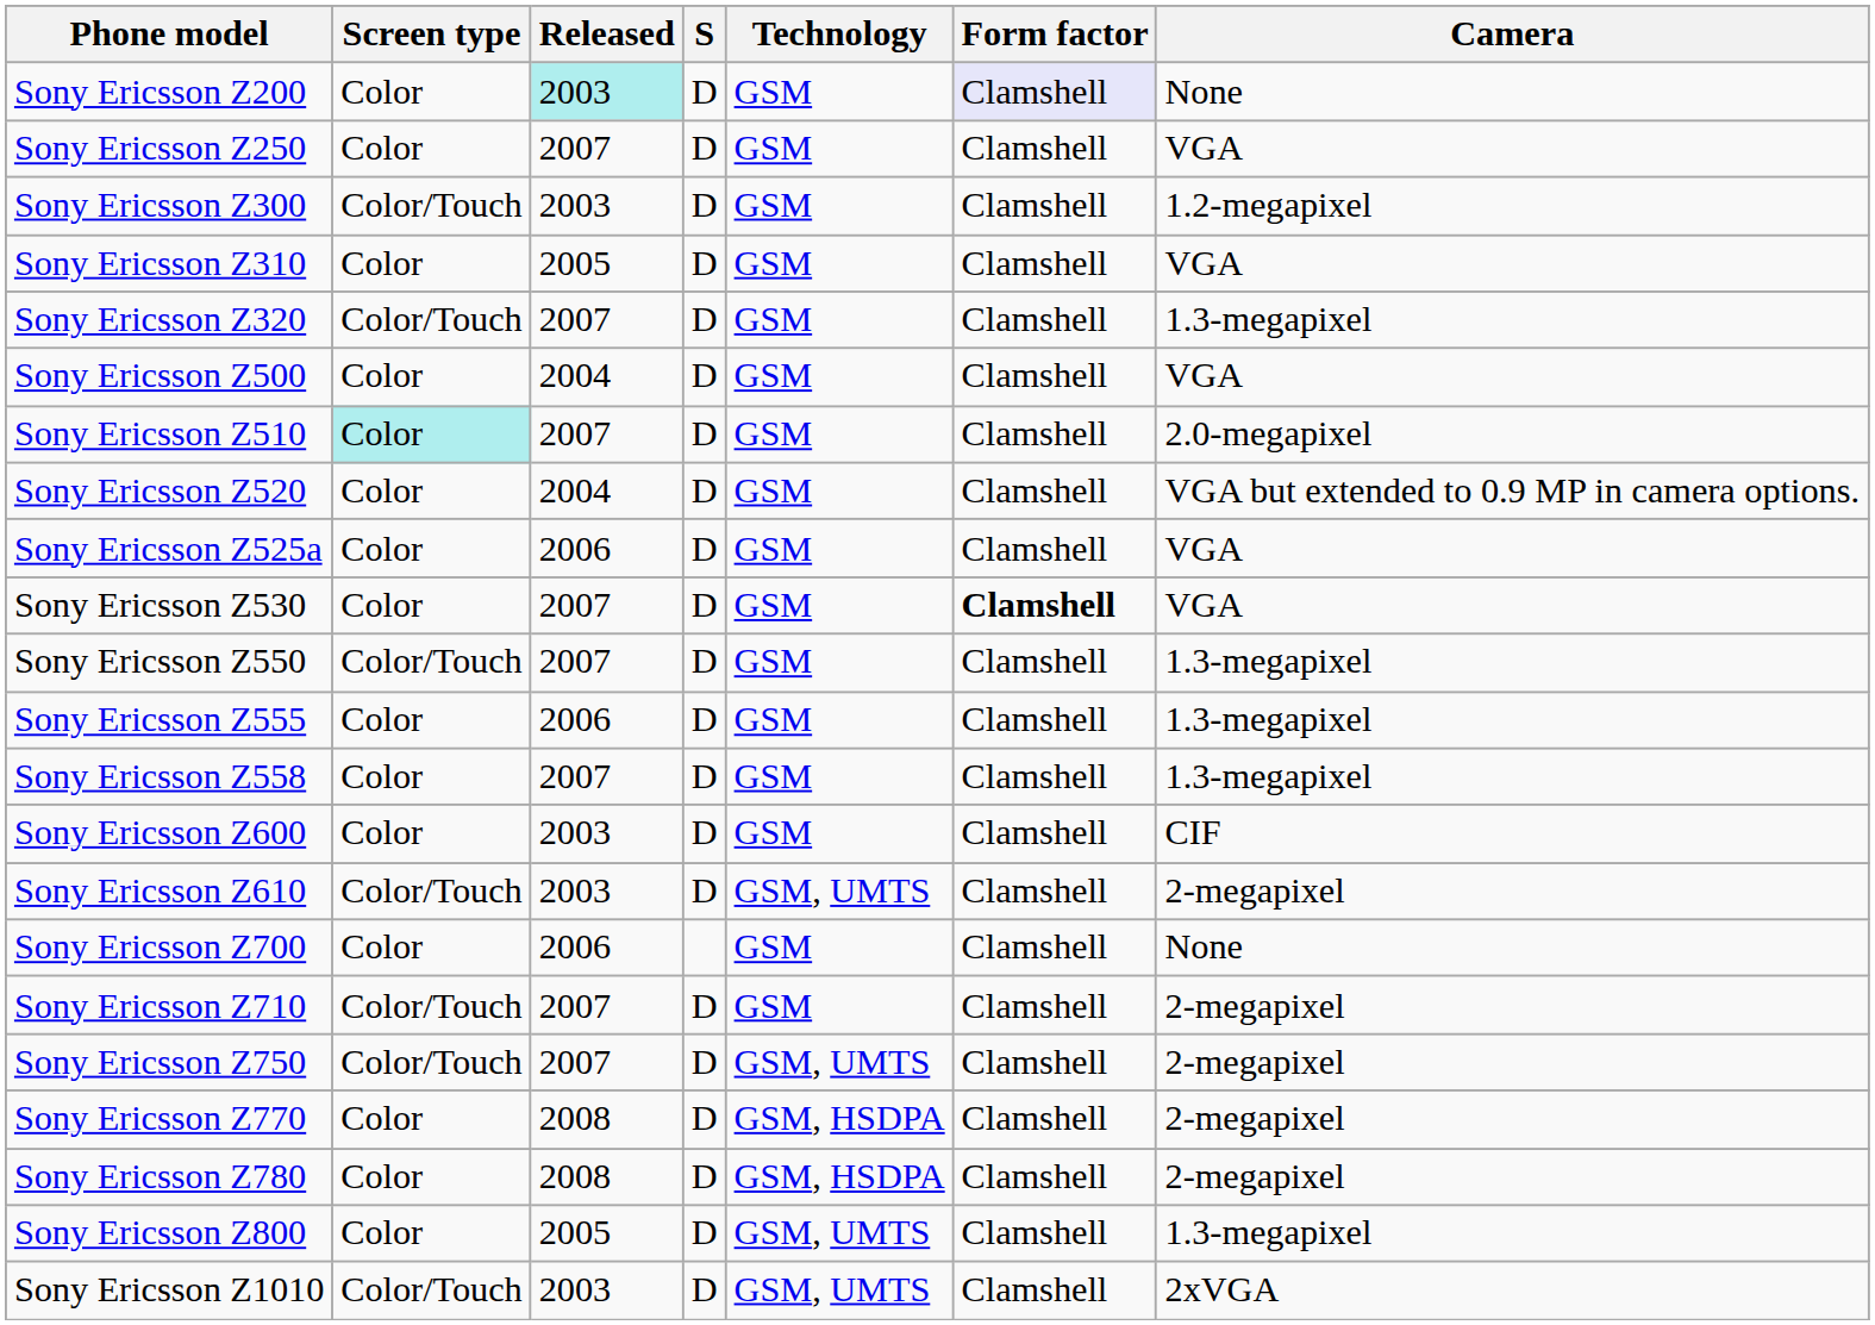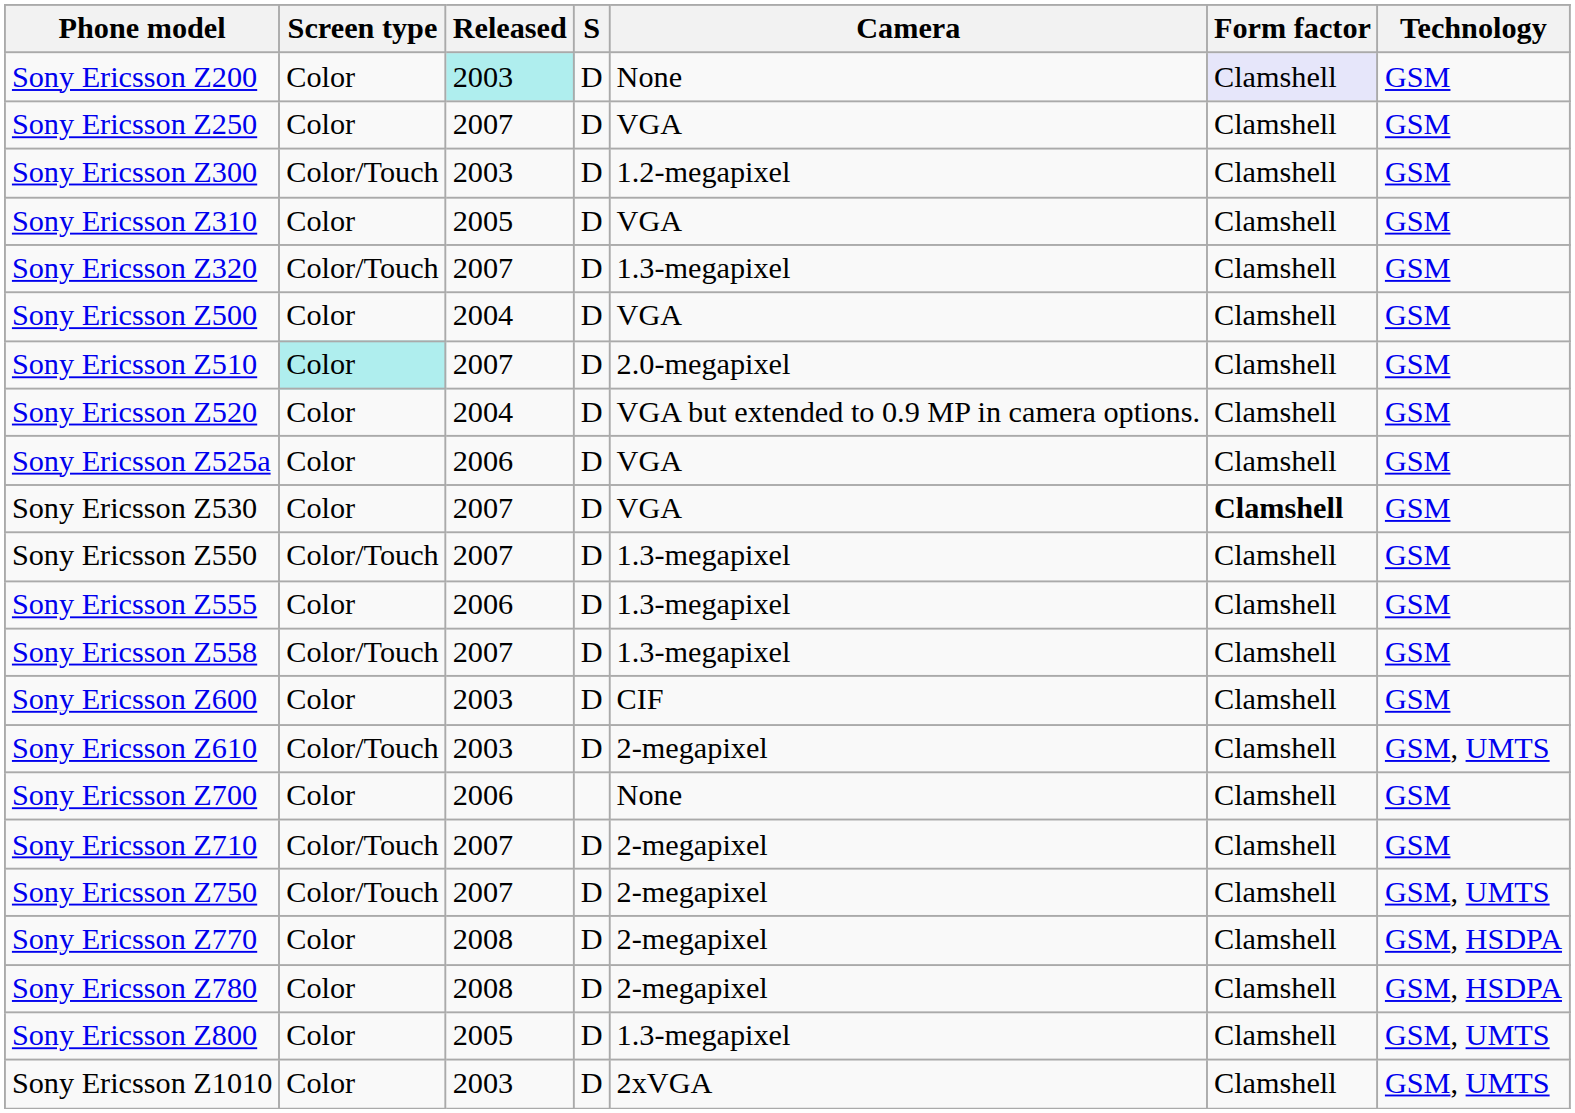 <table class="wikitable sortable">
 <tr>
 <th><strong>Phone model</strong></th>
 <th><strong>Screen type</strong></th>
 <th><strong>Released</strong></th>
 <th><strong>S</strong></th>
+<th><strong>Camera</strong></th>
+<th><strong>Form factor</strong></th>
 <th><strong>Technology</strong></th>
-<th><strong>Form factor</strong></th>
-<th><strong>Camera</strong></th>
 </tr>
 <tr>
 <td><a href='#'>Sony Ericsson Z200</a></td>
 <td>Color</td>
 <td style="background: paleturquoise;">2003</td>
 <td>D</td>
+<td>None</td>
+<td style="background: lavender;">Clamshell</td>
 <td><a href='#'>GSM</a></td>
-<td style="background: lavender;">Clamshell</td>
-<td>None</td>
 </tr>
 <tr>
 <td><a href='#'>Sony Ericsson Z250</a></td>
 <td>Color</td>
 <td>2007</td>
 <td>D</td>
+<td>VGA</td>
+<td>Clamshell</td>
 <td><a href='#'>GSM</a></td>
-<td>Clamshell</td>
-<td>VGA</td>
 </tr>
 <tr>
 <td><a href='#'>Sony Ericsson Z300</a></td>
 <td>Color/Touch</td>
 <td>2003</td>
 <td>D</td>
+<td>1.2-megapixel</td>
+<td>Clamshell</td>
 <td><a href='#'>GSM</a></td>
-<td>Clamshell</td>
-<td>1.2-megapixel</td>
 </tr>
 <tr>
 <td><a href='#'>Sony Ericsson Z310</a></td>
 <td>Color</td>
 <td>2005</td>
 <td>D</td>
+<td>VGA</td>
+<td>Clamshell</td>
 <td><a href='#'>GSM</a></td>
-<td>Clamshell</td>
-<td>VGA</td>
 </tr>
 <tr>
 <td><a href='#'>Sony Ericsson Z320</a></td>
 <td>Color/Touch</td>
 <td>2007</td>
 <td>D</td>
+<td>1.3-megapixel</td>
+<td>Clamshell</td>
 <td><a href='#'>GSM</a></td>
-<td>Clamshell</td>
-<td>1.3-megapixel</td>
 </tr>
 <tr>
 <td><a href='#'>Sony Ericsson Z500</a></td>
 <td>Color</td>
 <td>2004</td>
 <td>D</td>
+<td>VGA</td>
+<td>Clamshell</td>
 <td><a href='#'>GSM</a></td>
-<td>Clamshell</td>
-<td>VGA</td>
 </tr>
 <tr>
 <td><a href='#'>Sony Ericsson Z510</a></td>
 <td style="background: paleturquoise;">Color</td>
 <td>2007</td>
 <td>D</td>
+<td>2.0-megapixel</td>
+<td>Clamshell</td>
 <td><a href='#'>GSM</a></td>
-<td>Clamshell</td>
-<td>2.0-megapixel</td>
 </tr>
 <tr>
 <td><a href='#'>Sony Ericsson Z520</a></td>
 <td>Color</td>
 <td>2004</td>
 <td>D</td>
+<td>VGA but extended to 0.9 MP in camera options.</td>
+<td>Clamshell</td>
 <td><a href='#'>GSM</a></td>
-<td>Clamshell</td>
-<td>VGA but extended to 0.9 MP in camera options.</td>
 </tr>
 <tr>
 <td><a href='#'>Sony Ericsson Z525a</a></td>
 <td>Color</td>
 <td>2006</td>
 <td>D</td>
+<td>VGA</td>
+<td>Clamshell</td>
 <td><a href='#'>GSM</a></td>
-<td>Clamshell</td>
-<td>VGA</td>
 </tr>
 <tr>
 <td>Sony Ericsson Z530</td>
 <td>Color</td>
 <td>2007</td>
 <td>D</td>
+<td>VGA</td>
+<td><strong>Clamshell</strong></td>
 <td><a href='#'>GSM</a></td>
-<td><strong>Clamshell</strong></td>
-<td>VGA</td>
 </tr>
 <tr>
 <td>Sony Ericsson Z550</td>
 <td>Color/Touch</td>
 <td>2007</td>
 <td>D</td>
+<td>1.3-megapixel</td>
+<td>Clamshell</td>
 <td><a href='#'>GSM</a></td>
-<td>Clamshell</td>
-<td>1.3-megapixel</td>
 </tr>
 <tr>
 <td><a href='#'>Sony Ericsson Z555</a></td>
 <td>Color</td>
 <td>2006</td>
 <td>D</td>
+<td>1.3-megapixel</td>
+<td>Clamshell</td>
 <td><a href='#'>GSM</a></td>
-<td>Clamshell</td>
-<td>1.3-megapixel</td>
 </tr>
 <tr>
 <td><a href='#'>Sony Ericsson Z558</a></td>
-<td>Color</td>
+<td>Color/Touch</td>
 <td>2007</td>
 <td>D</td>
+<td>1.3-megapixel</td>
+<td>Clamshell</td>
 <td><a href='#'>GSM</a></td>
-<td>Clamshell</td>
-<td>1.3-megapixel</td>
 </tr>
 <tr>
 <td><a href='#'>Sony Ericsson Z600</a></td>
 <td>Color</td>
 <td>2003</td>
 <td>D</td>
+<td>CIF</td>
+<td>Clamshell</td>
 <td><a href='#'>GSM</a></td>
-<td>Clamshell</td>
-<td>CIF</td>
 </tr>
 <tr>
 <td><a href='#'>Sony Ericsson Z610</a></td>
 <td>Color/Touch</td>
 <td>2003</td>
 <td>D</td>
+<td>2-megapixel</td>
+<td>Clamshell</td>
 <td><a href='#'>GSM</a>, <a href='#'>UMTS</a></td>
-<td>Clamshell</td>
-<td>2-megapixel</td>
 </tr>
 <tr>
 <td><a href='#'>Sony Ericsson Z700</a></td>
 <td>Color</td>
 <td>2006</td>
 <td></td>
+<td>None</td>
+<td>Clamshell</td>
 <td><a href='#'>GSM</a></td>
-<td>Clamshell</td>
-<td>None</td>
 </tr>
 <tr>
 <td><a href='#'>Sony Ericsson Z710</a></td>
 <td>Color/Touch</td>
 <td>2007</td>
 <td>D</td>
+<td>2-megapixel</td>
+<td>Clamshell</td>
 <td><a href='#'>GSM</a></td>
-<td>Clamshell</td>
-<td>2-megapixel</td>
 </tr>
 <tr>
 <td><a href='#'>Sony Ericsson Z750</a></td>
 <td>Color/Touch</td>
 <td>2007</td>
 <td>D</td>
+<td>2-megapixel</td>
+<td>Clamshell</td>
 <td><a href='#'>GSM</a>, <a href='#'>UMTS</a></td>
-<td>Clamshell</td>
-<td>2-megapixel</td>
 </tr>
 <tr>
 <td><a href='#'>Sony Ericsson Z770</a></td>
 <td>Color</td>
 <td>2008</td>
 <td>D</td>
+<td>2-megapixel</td>
+<td>Clamshell</td>
 <td><a href='#'>GSM</a>, <a href='#'>HSDPA</a></td>
-<td>Clamshell</td>
-<td>2-megapixel</td>
 </tr>
 <tr>
 <td><a href='#'>Sony Ericsson Z780</a></td>
 <td>Color</td>
 <td>2008</td>
 <td>D</td>
+<td>2-megapixel</td>
+<td>Clamshell</td>
 <td><a href='#'>GSM</a>, <a href='#'>HSDPA</a></td>
-<td>Clamshell</td>
-<td>2-megapixel</td>
 </tr>
 <tr>
 <td><a href='#'>Sony Ericsson Z800</a></td>
 <td>Color</td>
 <td>2005</td>
 <td>D</td>
+<td>1.3-megapixel</td>
+<td>Clamshell</td>
 <td><a href='#'>GSM</a>, <a href='#'>UMTS</a></td>
-<td>Clamshell</td>
-<td>1.3-megapixel</td>
 </tr>
 <tr>
 <td>Sony Ericsson Z1010</td>
-<td>Color/Touch</td>
+<td>Color</td>
 <td>2003</td>
 <td>D</td>
+<td>2xVGA</td>
+<td>Clamshell</td>
 <td><a href='#'>GSM</a>, <a href='#'>UMTS</a></td>
-<td>Clamshell</td>
-<td>2xVGA</td>
 </tr>
 </table>
